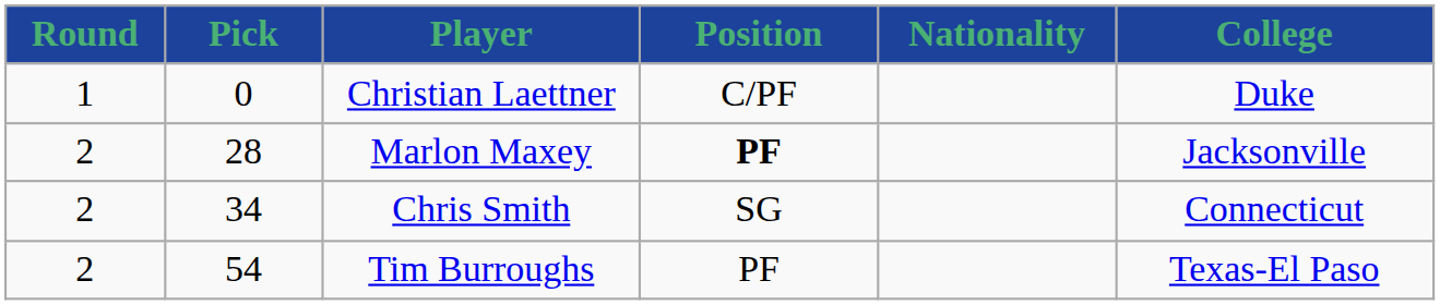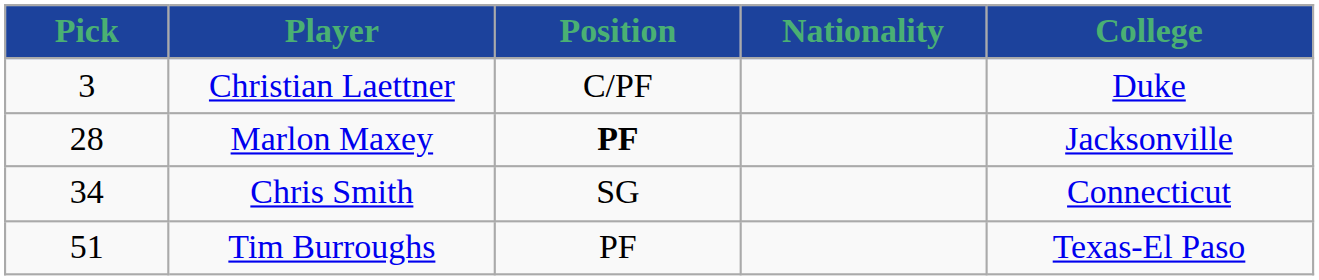 <table class="wikitable sortable sortable">
 <tr>
-<th style="background:#1C429C; color:#4AB073" width="10%">Round</th>
 <th style="background:#1C429C; color:#4AB073" width="10%">Pick</th>
 <th style="background:#1C429C; color:#4AB073" width="20%">Player</th>
 <th style="background:#1C429C; color:#4AB073" width="15%">Position</th>
 <th style="background:#1C429C; color:#4AB073" width="15%">Nationality</th>
 <th style="background:#1C429C; color:#4AB073" width="20%">College</th>
 </tr>
 <tr style="text-align: center">
-<td>1</td>
-<td>0</td>
+<td>3</td>
 <td><a href='#'>Christian Laettner</a></td>
 <td>C/PF</td>
 <td></td>
 <td><a href='#'>Duke</a></td>
 </tr>
 <tr style="text-align: center">
-<td>2</td>
 <td>28</td>
 <td><a href='#'>Marlon Maxey</a></td>
 <td><strong>PF</strong></td>
 <td></td>
 <td><a href='#'>Jacksonville</a></td>
 </tr>
 <tr style="text-align: center">
-<td>2</td>
 <td>34</td>
 <td><a href='#'>Chris Smith</a></td>
 <td>SG</td>
 <td></td>
 <td><a href='#'>Connecticut</a></td>
 </tr>
 <tr style="text-align: center">
-<td>2</td>
-<td>54</td>
+<td>51</td>
 <td><a href='#'>Tim Burroughs</a></td>
 <td>PF</td>
 <td></td>
 <td><a href='#'>Texas-El Paso</a></td>
 </tr>
 </table>
